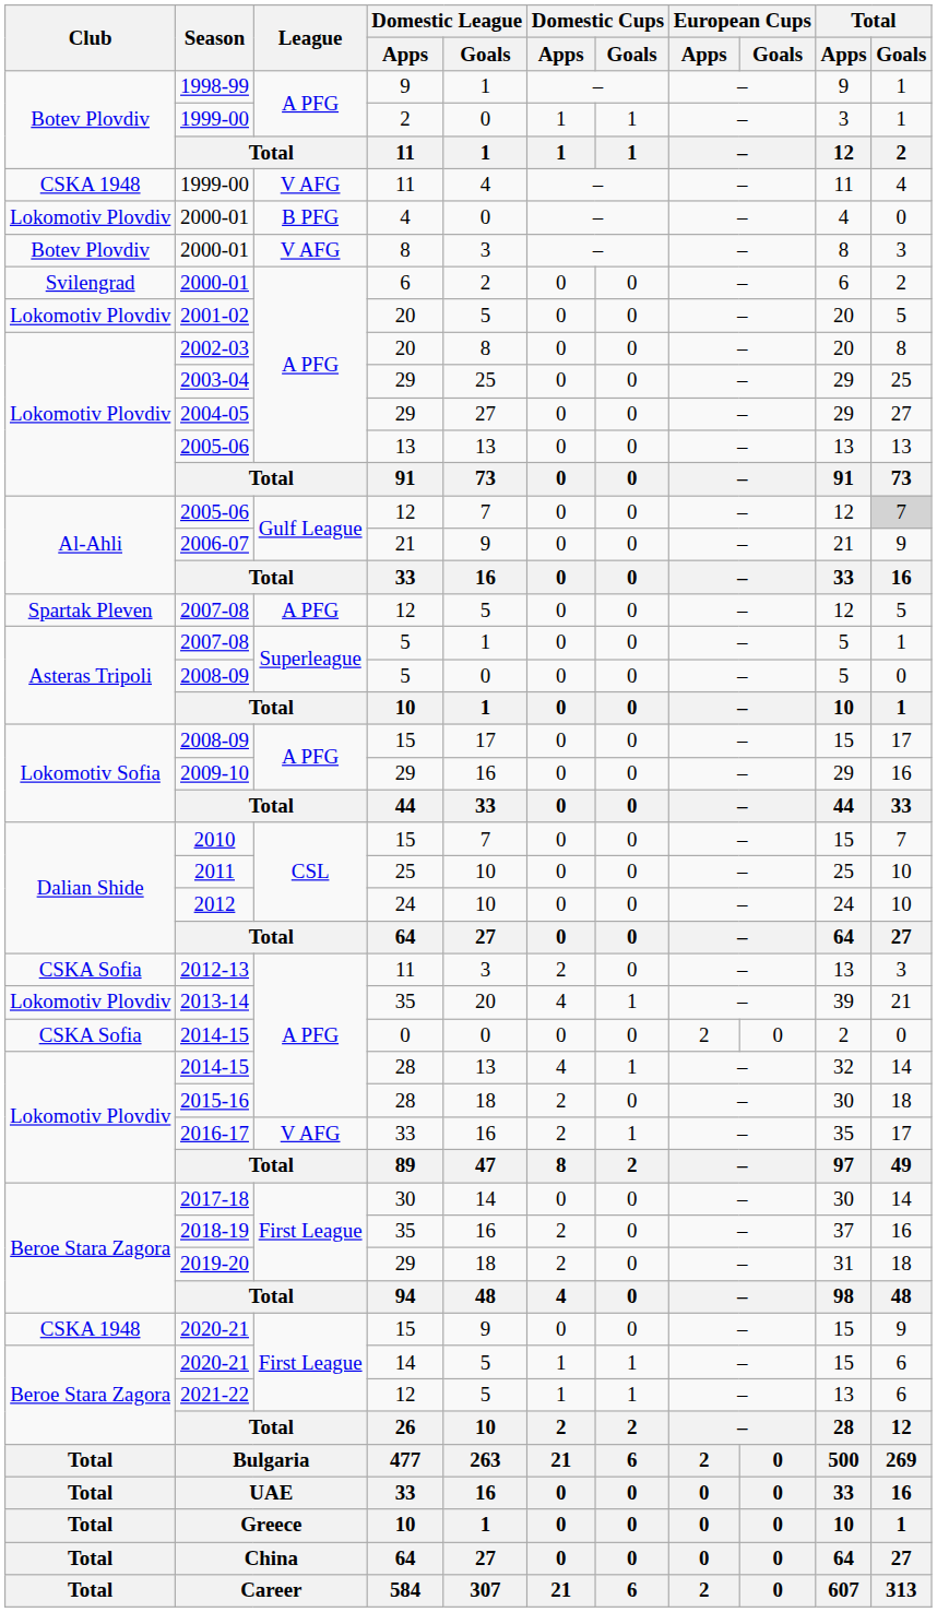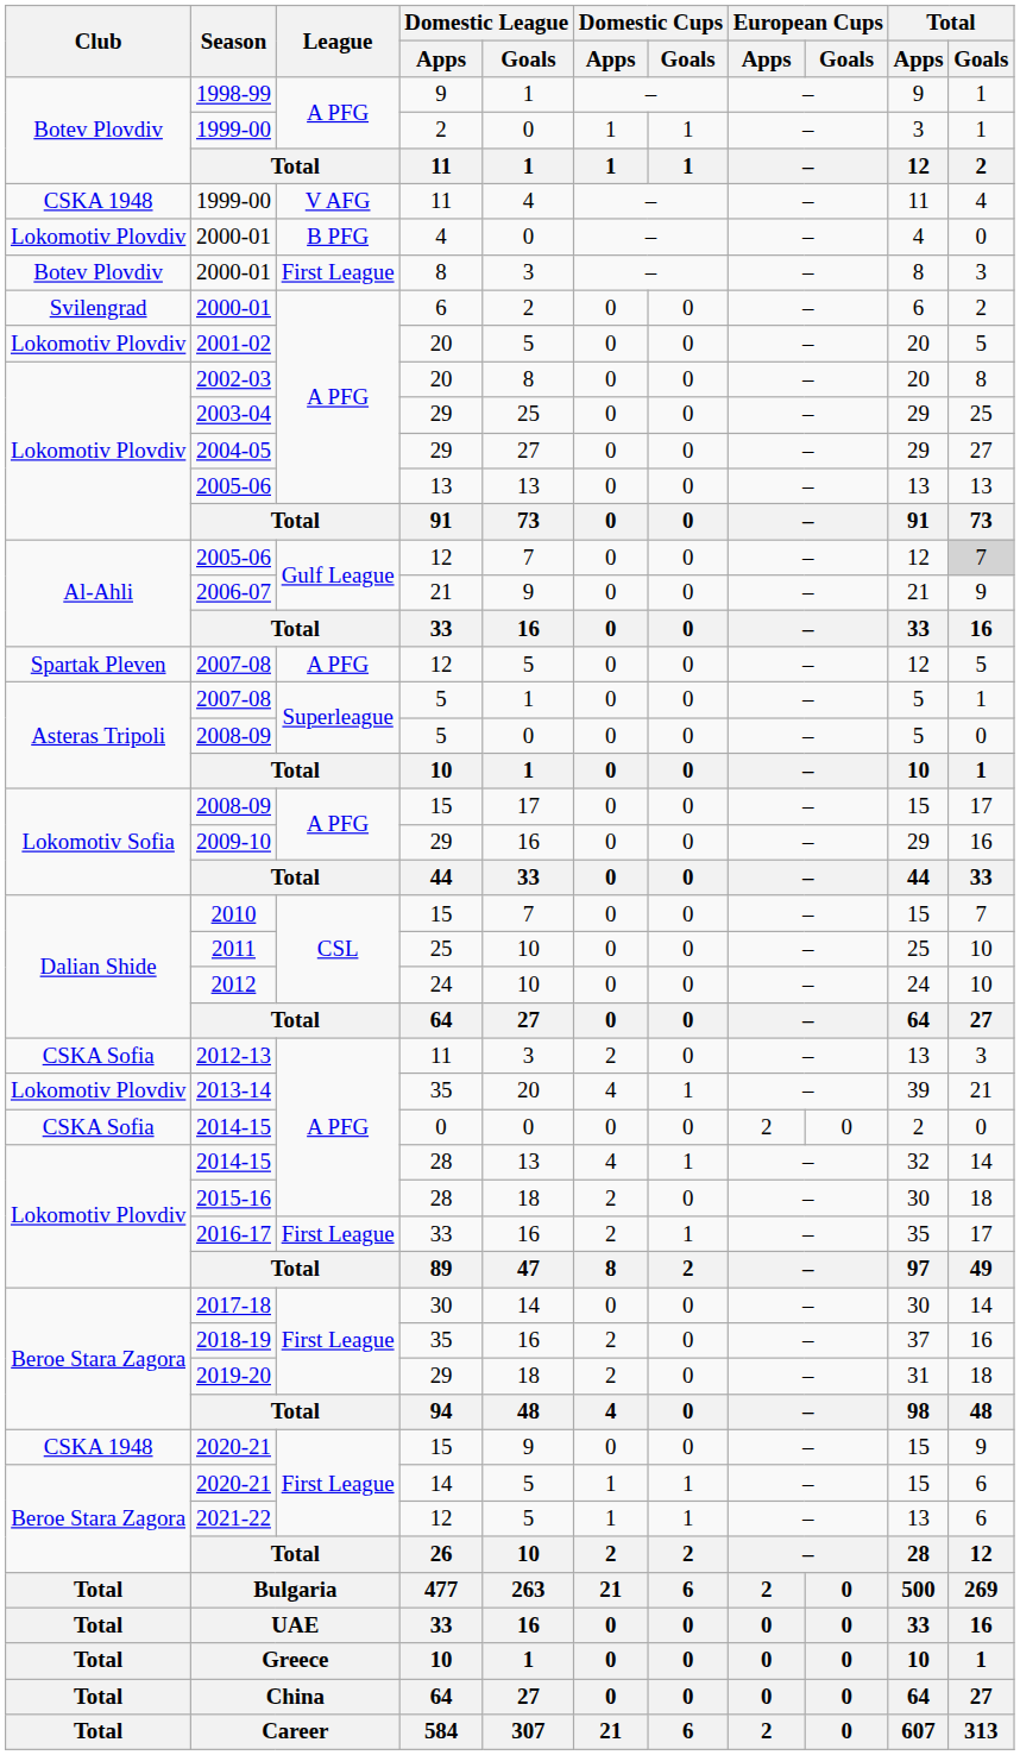 <table class="wikitable" style="text-align: center;">
 <tr>
 <th rowspan="2">Club</th>
 <th rowspan="2">Season</th>
 <th rowspan="2">League</th>
 <th colspan="2">Domestic League</th>
 <th colspan="2">Domestic Cups</th>
 <th colspan="2">European Cups</th>
 <th colspan="2">Total</th>
 </tr>
 <tr>
 <th>Apps</th>
 <th>Goals</th>
 <th>Apps</th>
 <th>Goals</th>
 <th>Apps</th>
 <th>Goals</th>
 <th>Apps</th>
 <th>Goals</th>
 </tr>
 <tr>
 <td rowspan="3" valign="center"><a href='#'>Botev Plovdiv</a></td>
 <td><a href='#'>1998-99</a></td>
 <td rowspan="2" valign="center"><a href='#'>A PFG</a></td>
 <td>9</td>
 <td>1</td>
 <td colspan="2">–</td>
 <td colspan="2">–</td>
 <td>9</td>
 <td>1</td>
 </tr>
 <tr>
 <td><a href='#'>1999-00</a></td>
 <td>2</td>
 <td>0</td>
 <td>1</td>
 <td>1</td>
 <td colspan="2">–</td>
 <td>3</td>
 <td>1</td>
 </tr>
 <tr>
 <th colspan="2">Total</th>
 <th>11</th>
 <th>1</th>
 <th>1</th>
 <th>1</th>
 <th colspan="2">–</th>
 <th>12</th>
 <th>2</th>
 </tr>
 <tr>
 <td><a href='#'>CSKA 1948</a></td>
 <td>1999-00</td>
 <td><a href='#'>V AFG</a></td>
 <td>11</td>
 <td>4</td>
 <td colspan="2">–</td>
 <td colspan="2">–</td>
 <td>11</td>
 <td>4</td>
 </tr>
 <tr>
 <td><a href='#'>Lokomotiv Plovdiv</a></td>
 <td>2000-01</td>
 <td><a href='#'>B PFG</a></td>
 <td>4</td>
 <td>0</td>
 <td colspan="2">–</td>
 <td colspan="2">–</td>
 <td>4</td>
 <td>0</td>
 </tr>
 <tr>
 <td><a href='#'>Botev Plovdiv</a></td>
 <td>2000-01</td>
-<td><a href='#'>V AFG</a></td>
+<td><a href='#'>First League</a></td>
 <td>8</td>
 <td>3</td>
 <td colspan="2">–</td>
 <td colspan="2">–</td>
 <td>8</td>
 <td>3</td>
 </tr>
 <tr>
 <td><a href='#'>Svilengrad</a></td>
 <td><a href='#'>2000-01</a></td>
 <td rowspan="6"><a href='#'>A PFG</a></td>
 <td>6</td>
 <td>2</td>
 <td>0</td>
 <td>0</td>
 <td colspan="2">–</td>
 <td>6</td>
 <td>2</td>
 </tr>
 <tr>
 <td><a href='#'>Lokomotiv Plovdiv</a></td>
 <td><a href='#'>2001-02</a></td>
 <td>20</td>
 <td>5</td>
 <td>0</td>
 <td>0</td>
 <td colspan="2">–</td>
 <td>20</td>
 <td>5</td>
 </tr>
 <tr>
 <td rowspan="5" valign="center"><a href='#'>Lokomotiv Plovdiv</a></td>
 <td><a href='#'>2002-03</a></td>
 <td>20</td>
 <td>8</td>
 <td>0</td>
 <td>0</td>
 <td colspan="2">–</td>
 <td>20</td>
 <td>8</td>
 </tr>
 <tr>
 <td><a href='#'>2003-04</a></td>
 <td>29</td>
 <td>25</td>
 <td>0</td>
 <td>0</td>
 <td colspan="2">–</td>
 <td>29</td>
 <td>25</td>
 </tr>
 <tr>
 <td><a href='#'>2004-05</a></td>
 <td>29</td>
 <td>27</td>
 <td>0</td>
 <td>0</td>
 <td colspan="2">–</td>
 <td>29</td>
 <td>27</td>
 </tr>
 <tr>
 <td><a href='#'>2005-06</a></td>
 <td>13</td>
 <td>13</td>
 <td>0</td>
 <td>0</td>
 <td colspan="2">–</td>
 <td>13</td>
 <td>13</td>
 </tr>
 <tr>
 <th colspan="2">Total</th>
 <th>91</th>
 <th>73</th>
 <th>0</th>
 <th>0</th>
 <th colspan="2">–</th>
 <th>91</th>
 <th>73</th>
 </tr>
 <tr>
 <td rowspan="3" valign="center"><a href='#'>Al-Ahli</a></td>
 <td><a href='#'>2005-06</a></td>
 <td rowspan="2" valign="center"><a href='#'>Gulf League</a></td>
 <td>12</td>
 <td>7</td>
 <td>0</td>
 <td>0</td>
 <td colspan="2">–</td>
 <td>12</td>
 <td style="background: lightgrey;">7</td>
 </tr>
 <tr>
 <td><a href='#'>2006-07</a></td>
 <td>21</td>
 <td>9</td>
 <td>0</td>
 <td>0</td>
 <td colspan="2">–</td>
 <td>21</td>
 <td>9</td>
 </tr>
 <tr>
 <th colspan="2">Total</th>
 <th>33</th>
 <th>16</th>
 <th>0</th>
 <th>0</th>
 <th colspan="2">–</th>
 <th>33</th>
 <th>16</th>
 </tr>
 <tr>
 <td><a href='#'>Spartak Pleven</a></td>
 <td><a href='#'>2007-08</a></td>
 <td><a href='#'>A PFG</a></td>
 <td>12</td>
 <td>5</td>
 <td>0</td>
 <td>0</td>
 <td colspan="2">–</td>
 <td>12</td>
 <td>5</td>
 </tr>
 <tr>
 <td rowspan="3" valign="center"><a href='#'>Asteras Tripoli</a></td>
 <td><a href='#'>2007-08</a></td>
 <td rowspan="2" valign="center"><a href='#'>Superleague</a></td>
 <td>5</td>
 <td>1</td>
 <td>0</td>
 <td>0</td>
 <td colspan="2">–</td>
 <td>5</td>
 <td>1</td>
 </tr>
 <tr>
 <td><a href='#'>2008-09</a></td>
 <td>5</td>
 <td>0</td>
 <td>0</td>
 <td>0</td>
 <td colspan="2">–</td>
 <td>5</td>
 <td>0</td>
 </tr>
 <tr>
 <th colspan="2">Total</th>
 <th>10</th>
 <th>1</th>
 <th>0</th>
 <th>0</th>
 <th colspan="2">–</th>
 <th>10</th>
 <th>1</th>
 </tr>
 <tr>
 <td rowspan="3" valign="center"><a href='#'>Lokomotiv Sofia</a></td>
 <td><a href='#'>2008-09</a></td>
 <td rowspan="2" valign="center"><a href='#'>A PFG</a></td>
 <td>15</td>
 <td>17</td>
 <td>0</td>
 <td>0</td>
 <td colspan="2">–</td>
 <td>15</td>
 <td>17</td>
 </tr>
 <tr>
 <td><a href='#'>2009-10</a></td>
 <td>29</td>
 <td>16</td>
 <td>0</td>
 <td>0</td>
 <td colspan="2">–</td>
 <td>29</td>
 <td>16</td>
 </tr>
 <tr>
 <th colspan="2">Total</th>
 <th>44</th>
 <th>33</th>
 <th>0</th>
 <th>0</th>
 <th colspan="2">–</th>
 <th>44</th>
 <th>33</th>
 </tr>
 <tr>
 <td rowspan="4" valign="center"><a href='#'>Dalian Shide</a></td>
 <td><a href='#'>2010</a></td>
 <td rowspan="3" valign="center"><a href='#'>CSL</a></td>
 <td>15</td>
 <td>7</td>
 <td>0</td>
 <td>0</td>
 <td colspan="2">–</td>
 <td>15</td>
 <td>7</td>
 </tr>
 <tr>
 <td><a href='#'>2011</a></td>
 <td>25</td>
 <td>10</td>
 <td>0</td>
 <td>0</td>
 <td colspan="2">–</td>
 <td>25</td>
 <td>10</td>
 </tr>
 <tr>
 <td><a href='#'>2012</a></td>
 <td>24</td>
 <td>10</td>
 <td>0</td>
 <td>0</td>
 <td colspan="2">–</td>
 <td>24</td>
 <td>10</td>
 </tr>
 <tr>
 <th colspan="2">Total</th>
 <th>64</th>
 <th>27</th>
 <th>0</th>
 <th>0</th>
 <th colspan="2">–</th>
 <th>64</th>
 <th>27</th>
 </tr>
 <tr>
 <td><a href='#'>CSKA Sofia</a></td>
 <td><a href='#'>2012-13</a></td>
 <td rowspan="5"><a href='#'>A PFG</a></td>
 <td>11</td>
 <td>3</td>
 <td>2</td>
 <td>0</td>
 <td colspan="2">–</td>
 <td>13</td>
 <td>3</td>
 </tr>
 <tr>
 <td><a href='#'>Lokomotiv Plovdiv</a></td>
 <td><a href='#'>2013-14</a></td>
 <td>35</td>
 <td>20</td>
 <td>4</td>
 <td>1</td>
 <td colspan="2">–</td>
 <td>39</td>
 <td>21</td>
 </tr>
 <tr>
 <td><a href='#'>CSKA Sofia</a></td>
 <td><a href='#'>2014-15</a></td>
 <td>0</td>
 <td>0</td>
 <td>0</td>
 <td>0</td>
 <td>2</td>
 <td>0</td>
 <td>2</td>
 <td>0</td>
 </tr>
 <tr>
 <td rowspan="4"><a href='#'>Lokomotiv Plovdiv</a></td>
 <td><a href='#'>2014-15</a></td>
 <td>28</td>
 <td>13</td>
 <td>4</td>
 <td>1</td>
 <td colspan="2">–</td>
 <td>32</td>
 <td>14</td>
 </tr>
 <tr>
 <td><a href='#'>2015-16</a></td>
 <td>28</td>
 <td>18</td>
 <td>2</td>
 <td>0</td>
 <td colspan="2">–</td>
 <td>30</td>
 <td>18</td>
 </tr>
 <tr>
 <td><a href='#'>2016-17</a></td>
-<td><a href='#'>V AFG</a></td>
+<td><a href='#'>First League</a></td>
 <td>33</td>
 <td>16</td>
 <td>2</td>
 <td>1</td>
 <td colspan="2">–</td>
 <td>35</td>
 <td>17</td>
 </tr>
 <tr>
 <th colspan="2">Total</th>
 <th>89</th>
 <th>47</th>
 <th>8</th>
 <th>2</th>
 <th colspan="2">–</th>
 <th>97</th>
 <th>49</th>
 </tr>
 <tr>
 <td rowspan="4"><a href='#'>Beroe Stara Zagora</a></td>
 <td><a href='#'>2017-18</a></td>
 <td rowspan="3"><a href='#'>First League</a></td>
 <td>30</td>
 <td>14</td>
 <td>0</td>
 <td>0</td>
 <td colspan="2">–</td>
 <td>30</td>
 <td>14</td>
 </tr>
 <tr>
 <td><a href='#'>2018-19</a></td>
 <td>35</td>
 <td>16</td>
 <td>2</td>
 <td>0</td>
 <td colspan="2">–</td>
 <td>37</td>
 <td>16</td>
 </tr>
 <tr>
 <td><a href='#'>2019-20</a></td>
 <td>29</td>
 <td>18</td>
 <td>2</td>
 <td>0</td>
 <td colspan="2">–</td>
 <td>31</td>
 <td>18</td>
 </tr>
 <tr>
 <th colspan="2">Total</th>
 <th>94</th>
 <th>48</th>
 <th>4</th>
 <th>0</th>
 <th colspan="2">–</th>
 <th>98</th>
 <th>48</th>
 </tr>
 <tr>
 <td><a href='#'>CSKA 1948</a></td>
 <td><a href='#'>2020-21</a></td>
 <td rowspan="3"><a href='#'>First League</a></td>
 <td>15</td>
 <td>9</td>
 <td>0</td>
 <td>0</td>
 <td colspan="2">–</td>
 <td>15</td>
 <td>9</td>
 </tr>
 <tr>
 <td rowspan="3"><a href='#'>Beroe Stara Zagora</a></td>
 <td><a href='#'>2020-21</a></td>
 <td>14</td>
 <td>5</td>
 <td>1</td>
 <td>1</td>
 <td colspan="2">–</td>
 <td>15</td>
 <td>6</td>
 </tr>
 <tr>
 <td><a href='#'>2021-22</a></td>
 <td>12</td>
 <td>5</td>
 <td>1</td>
 <td>1</td>
 <td colspan="2">–</td>
 <td>13</td>
 <td>6</td>
 </tr>
 <tr>
 <th colspan="2">Total</th>
 <th>26</th>
 <th>10</th>
 <th>2</th>
 <th>2</th>
 <th colspan="2">–</th>
 <th>28</th>
 <th>12</th>
 </tr>
 <tr>
 <th colspan="1">Total</th>
 <th colspan="2">Bulgaria</th>
 <th>477</th>
 <th>263</th>
 <th>21</th>
 <th>6</th>
 <th>2</th>
 <th>0</th>
 <th>500</th>
 <th>269</th>
 </tr>
 <tr>
 <th colspan="1">Total</th>
 <th colspan="2">UAE</th>
 <th>33</th>
 <th>16</th>
 <th>0</th>
 <th>0</th>
 <th>0</th>
 <th>0</th>
 <th>33</th>
 <th>16</th>
 </tr>
 <tr>
 <th colspan="1">Total</th>
 <th colspan="2">Greece</th>
 <th>10</th>
 <th>1</th>
 <th>0</th>
 <th>0</th>
 <th>0</th>
 <th>0</th>
 <th>10</th>
 <th>1</th>
 </tr>
 <tr>
 <th colspan="1">Total</th>
 <th colspan="2">China</th>
 <th>64</th>
 <th>27</th>
 <th>0</th>
 <th>0</th>
 <th>0</th>
 <th>0</th>
 <th>64</th>
 <th>27</th>
 </tr>
 <tr>
 <th colspan="1">Total</th>
 <th colspan="2">Career</th>
 <th>584</th>
 <th>307</th>
 <th>21</th>
 <th>6</th>
 <th>2</th>
 <th>0</th>
 <th>607</th>
 <th>313</th>
 </tr>
 </table>
